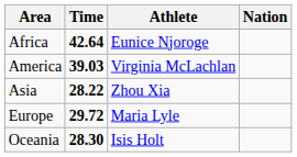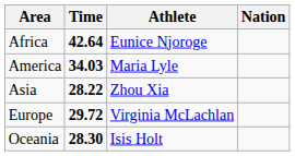 <table class="wikitable">
 <tr>
 <th>Area</th>
 <th>Time</th>
 <th>Athlete</th>
 <th>Nation</th>
 </tr>
 <tr>
 <td>Africa</td>
 <td><strong>42.64</strong></td>
 <td><a href='#'>Eunice Njoroge</a></td>
 <td></td>
 </tr>
 <tr>
 <td>America</td>
-<td><strong>39.03</strong></td>
-<td><a href='#'>Virginia McLachlan</a></td>
+<td><strong>34.03</strong></td>
+<td><a href='#'>Maria Lyle</a></td>
 <td></td>
 </tr>
 <tr>
 <td>Asia</td>
 <td><strong>28.22</strong> </td>
 <td><a href='#'>Zhou Xia</a></td>
 <td></td>
 </tr>
 <tr>
 <td>Europe</td>
 <td><strong>29.72</strong></td>
-<td><a href='#'>Maria Lyle</a></td>
+<td><a href='#'>Virginia McLachlan</a></td>
 <td></td>
 </tr>
 <tr>
 <td>Oceania</td>
 <td><strong>28.30</strong></td>
 <td><a href='#'>Isis Holt</a></td>
 <td></td>
 </tr>
 </table>
